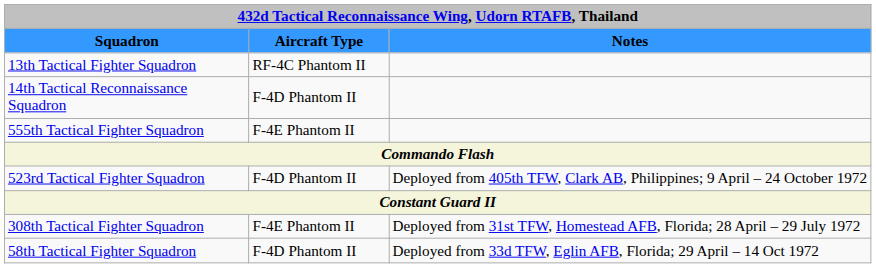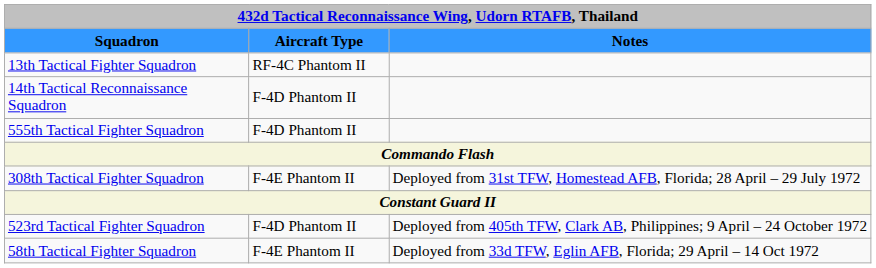 <table class="wikitable">
 <tr>
 <td colspan="3" bgcolor=silver align=center><strong><a href='#'>432d Tactical Reconnaissance Wing</a>, <a href='#'>Udorn RTAFB</a>, Thailand</strong></td>
 </tr>
 <tr style="background: #3399ff;">
 <td scope="col" style="width:250px;"align=center><span> <strong>Squadron</strong></span></td>
 <td scope="col" style="width:140px;"align=center><span> <strong>Aircraft Type</strong></span></td>
 <td scope="col" style="width:500px;"align=center><span> <strong>Notes</strong></span></td>
 </tr>
 <tr>
 <td><a href='#'>13th Tactical Fighter Squadron</a></td>
 <td>RF-4C Phantom II</td>
 <td></td>
 </tr>
 <tr>
 <td><a href='#'>14th Tactical Reconnaissance Squadron</a></td>
 <td>F-4D Phantom II</td>
 <td></td>
 </tr>
 <tr>
 <td><a href='#'>555th Tactical Fighter Squadron</a></td>
-<td>F-4E Phantom II</td>
+<td>F-4D Phantom II</td>
 <td></td>
 </tr>
 <tr>
 <td colspan="3" bgcolor=beige align=center><strong><em>Commando Flash</em></strong></td>
+</tr>
+<tr>
+<td><a href='#'>308th Tactical Fighter Squadron</a></td>
+<td>F-4E Phantom II</td>
+<td>Deployed from <a href='#'>31st TFW</a>, <a href='#'>Homestead AFB</a>, Florida; 28 April – 29 July 1972</td>
+</tr>
+<tr>
+<td colspan="3" bgcolor=beige align=center><strong><em>Constant Guard II</em></strong></td>
 </tr>
 <tr>
 <td><a href='#'>523rd Tactical Fighter Squadron</a></td>
 <td>F-4D Phantom II</td>
 <td>Deployed from <a href='#'>405th TFW</a>, <a href='#'>Clark AB</a>, Philippines; 9 April – 24 October 1972</td>
 </tr>
 <tr>
-<td colspan="3" bgcolor=beige align=center><strong><em>Constant Guard II</em></strong></td>
-</tr>
-<tr>
-<td><a href='#'>308th Tactical Fighter Squadron</a></td>
+<td><a href='#'>58th Tactical Fighter Squadron</a></td>
 <td>F-4E Phantom II</td>
-<td>Deployed from <a href='#'>31st TFW</a>, <a href='#'>Homestead AFB</a>, Florida; 28 April – 29 July 1972</td>
-</tr>
-<tr>
-<td><a href='#'>58th Tactical Fighter Squadron</a></td>
-<td>F-4D Phantom II</td>
 <td>Deployed from <a href='#'>33d TFW</a>, <a href='#'>Eglin AFB</a>, Florida; 29 April – 14 Oct 1972</td>
 </tr>
 </table>
